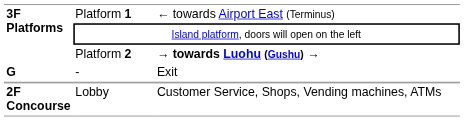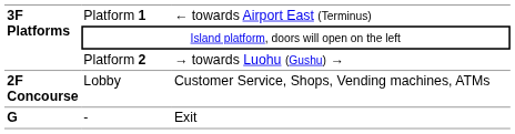 <table table border=0 cellspacing=0 cellpadding=3>
 <tr>
 <td style="border-top:solid 1px gray;" rowspan=3 valign=top><strong>3F<br>Platforms</strong></td>
 <td style="border-top:solid 1px gray;">Platform <strong>1</strong></td>
 <td style="border-top:solid 1px gray;">←  towards <a href='#'>Airport East</a> <small>(Terminus)</small></td>
 </tr>
 <tr>
 <td style="border-right:solid 2px black;border-left:solid 2px black;border-top:solid 2px black;border-bottom:solid 2px black;text-align:center;" colspan=2><small><a href='#'>Island platform</a>, doors will open on the left</small></td>
 </tr>
 <tr>
 <td>Platform <strong>2</strong></td>
-<td><strong><span>→</span>  towards <a href='#'>Luohu</a> <small>(<a href='#'>Gushu</a>)</small> →</strong></td>
+<td><span>→</span>  towards <a href='#'>Luohu</a> <small>(<a href='#'>Gushu</a>)</small> →</td>
+</tr>
+<tr>
+<td style="border-bottom:solid 1px gray; border-top:solid 1px gray;" valign=top width=50><strong>2F<br>Concourse</strong></td>
+<td style="border-bottom:solid 1px gray; border-top:solid 1px gray;" valign=top width=100>Lobby</td>
+<td style="border-bottom:solid 1px gray; border-top:solid 1px gray;" valign=top width=390>Customer Service, Shops, Vending machines, ATMs</td>
 </tr>
 <tr>
 <td style="border-bottom:solid 1px gray;" width=50 valign=top><strong>G</strong></td>
 <td style="border-bottom:solid 1px gray;" width=100 valign=top>-</td>
 <td style="border-bottom:solid 1px gray;" width=390 valign=top>Exit</td>
 </tr>
-<tr>
-<td style="border-bottom:solid 1px gray; border-top:solid 1px gray;" valign=top width=50><strong>2F<br>Concourse</strong></td>
-<td style="border-bottom:solid 1px gray; border-top:solid 1px gray;" valign=top width=100>Lobby</td>
-<td style="border-bottom:solid 1px gray; border-top:solid 1px gray;" valign=top width=390>Customer Service, Shops, Vending machines, ATMs</td>
-</tr>
 </table>
